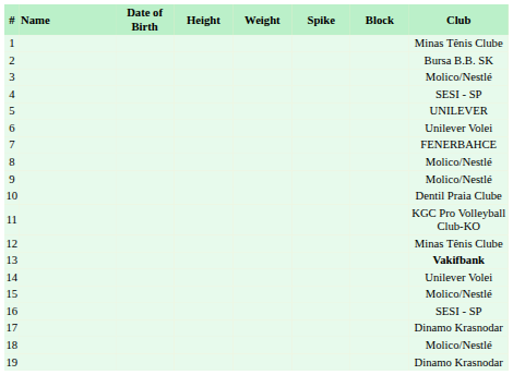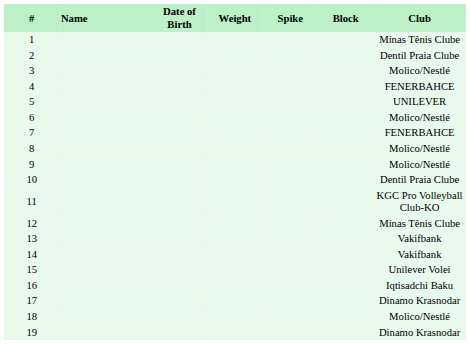 <table border=0 cellpadding=2 cellspacing=0  |- bgcolor=#FFECCE style="text-align:center; font-size:90%; width:100%">
 <tr bgcolor=#BBF0C9>
 <th>#</th>
 <th align=left width=20%>Name</th>
 <th width=12%>Date of Birth</th>
-<th width=12%>Height</th>
 <th width=12%>Weight</th>
 <th width=12%>Spike</th>
 <th width=12%>Block</th>
 <th width=20%>Club</th>
 </tr>
 <tr bgcolor=#E7FAEC>
 <td>1</td>
 <td align=left></td>
 <td align=right></td>
 <td></td>
 <td></td>
 <td></td>
-<td></td>
 <td>Minas Tênis Clube</td>
 </tr>
 <tr bgcolor=#E7FAEC>
 <td>2</td>
 <td align=left></td>
 <td align=right></td>
 <td></td>
 <td></td>
 <td></td>
-<td></td>
-<td>Bursa B.B. SK</td>
+<td>Dentil Praia Clube</td>
 </tr>
 <tr bgcolor=#E7FAEC>
 <td>3</td>
 <td align=left></td>
 <td align=right></td>
-<td></td>
 <td></td>
 <td></td>
 <td></td>
 <td>Molico/Nestlé</td>
 </tr>
 <tr bgcolor=#E7FAEC>
 <td>4</td>
 <td align=left></td>
 <td align=right></td>
 <td></td>
 <td></td>
 <td></td>
-<td></td>
-<td>SESI - SP</td>
+<td>FENERBAHCE</td>
 </tr>
 <tr bgcolor=#E7FAEC>
 <td>5</td>
 <td align=left></td>
 <td align=right></td>
-<td></td>
 <td></td>
 <td></td>
 <td></td>
 <td>UNILEVER</td>
 </tr>
 <tr bgcolor=#E7FAEC>
 <td>6</td>
 <td align=left></td>
 <td align=right></td>
 <td></td>
 <td></td>
 <td></td>
-<td></td>
-<td>Unilever Volei</td>
+<td>Molico/Nestlé</td>
 </tr>
 <tr bgcolor=#E7FAEC>
 <td>7</td>
 <td align=left></td>
 <td align=right></td>
-<td></td>
 <td></td>
 <td></td>
 <td></td>
 <td>FENERBAHCE</td>
 </tr>
 <tr bgcolor=#E7FAEC>
 <td>8</td>
 <td align=left></td>
 <td align=right></td>
 <td></td>
 <td></td>
 <td></td>
-<td></td>
 <td>Molico/Nestlé</td>
 </tr>
 <tr bgcolor=#E7FAEC>
 <td>9</td>
 <td align=left></td>
 <td align=right></td>
-<td></td>
 <td></td>
 <td></td>
 <td></td>
 <td>Molico/Nestlé</td>
 </tr>
 <tr bgcolor=#E7FAEC>
 <td>10</td>
 <td align=left></td>
 <td align=right></td>
 <td></td>
 <td></td>
 <td></td>
-<td></td>
 <td>Dentil Praia Clube</td>
 </tr>
 <tr bgcolor=#E7FAEC>
 <td>11</td>
 <td align=left></td>
 <td align=right></td>
-<td></td>
 <td></td>
 <td></td>
 <td></td>
 <td>KGC Pro Volleyball Club-KO</td>
 </tr>
 <tr bgcolor=#E7FAEC>
 <td>12</td>
 <td align=left></td>
 <td align=right></td>
 <td></td>
 <td></td>
 <td></td>
-<td></td>
 <td>Minas Tênis Clube</td>
 </tr>
 <tr bgcolor=#E7FAEC>
 <td>13</td>
 <td align=left></td>
 <td align=right></td>
 <td></td>
 <td></td>
 <td></td>
-<td></td>
-<td><strong>Vakifbank</strong></td>
+<td>Vakifbank</td>
 </tr>
 <tr bgcolor=#E7FAEC>
 <td>14</td>
 <td align=left></td>
 <td align=right></td>
 <td></td>
 <td></td>
 <td></td>
-<td></td>
-<td>Unilever Volei</td>
+<td>Vakifbank</td>
 </tr>
 <tr bgcolor=#E7FAEC>
 <td>15</td>
 <td align=left></td>
 <td align=right></td>
 <td></td>
 <td></td>
 <td></td>
-<td></td>
-<td>Molico/Nestlé</td>
+<td>Unilever Volei</td>
 </tr>
 <tr bgcolor=#E7FAEC>
 <td>16</td>
 <td align=left></td>
 <td align=right></td>
 <td></td>
 <td></td>
 <td></td>
-<td></td>
-<td>SESI - SP</td>
+<td>Iqtisadchi Baku</td>
 </tr>
 <tr bgcolor=#E7FAEC>
 <td>17</td>
 <td align=left></td>
 <td align=right></td>
-<td></td>
 <td></td>
 <td></td>
 <td></td>
 <td>Dinamo Krasnodar</td>
 </tr>
 <tr bgcolor=#E7FAEC>
 <td>18</td>
 <td align=left></td>
 <td align=right></td>
 <td></td>
 <td></td>
 <td></td>
-<td></td>
 <td>Molico/Nestlé</td>
 </tr>
 <tr bgcolor=#E7FAEC>
 <td>19</td>
 <td align=left></td>
 <td align=right></td>
 <td></td>
 <td></td>
 <td></td>
-<td></td>
 <td>Dinamo Krasnodar</td>
 </tr>
 </table>
